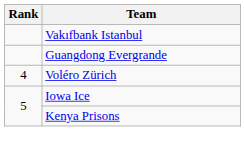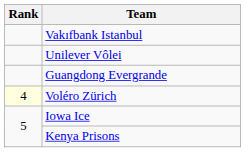 <table class="wikitable" style="text-align: center;">
 <tr>
 <th width=40>Rank</th>
 <th width=240>Team</th>
 </tr>
 <tr align=center>
 <td></td>
 <td style="text-align:left;"> <a href='#'>Vakıfbank Istanbul</a></td>
 </tr>
 <tr align=center>
 <td></td>
+<td style="text-align:left;"> <a href='#'>Unilever Vôlei</a></td>
+</tr>
+<tr align=center>
+<td></td>
 <td style="text-align:left;"> <a href='#'>Guangdong Evergrande</a></td>
 </tr>
 <tr align=center>
-<td>4</td>
+<td style="background: lightyellow;">4</td>
 <td style="text-align:left;"> <a href='#'>Voléro Zürich</a></td>
 </tr>
 <tr align=center>
 <td rowspan=2>5</td>
 <td style="text-align:left;"> <a href='#'>Iowa Ice</a></td>
 </tr>
 <tr align=center>
 <td style="text-align:left;"> <a href='#'>Kenya Prisons</a></td>
 </tr>
 </table>
